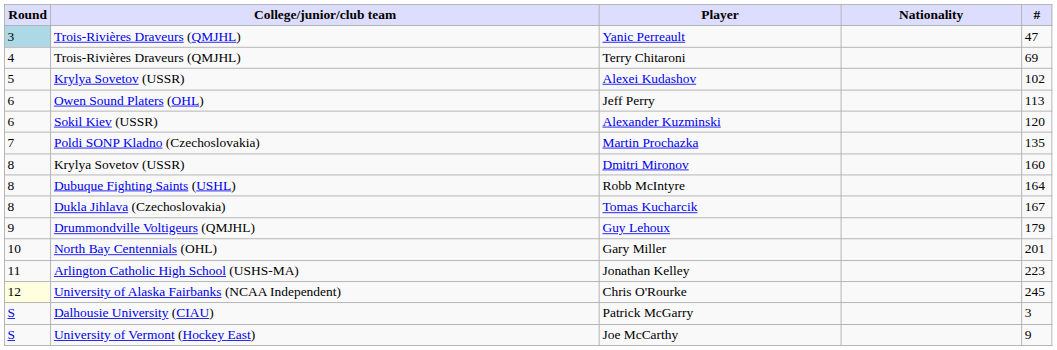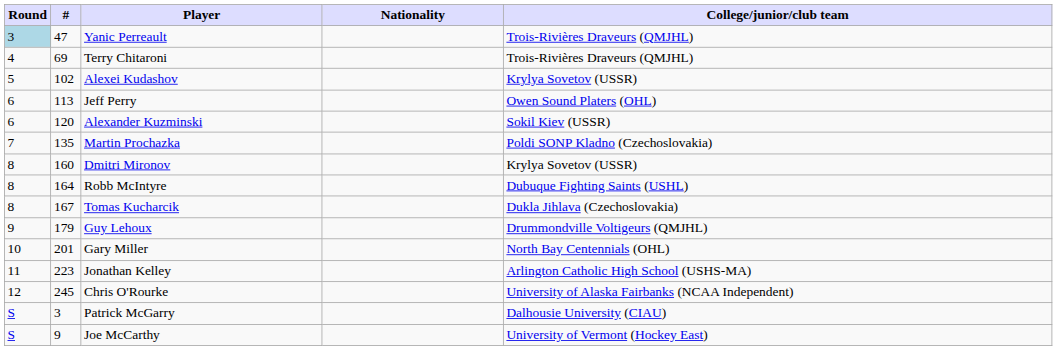 <table class="wikitable">
 <tr>
 <th style="background:#ddf; width:2.75%;">Round</th>
-<th style="background:#ddf; width:50.0%;">College/junior/club team</th>
+<th style="background:#ddf; width:2.75%;">#</th>
 <th style="background:#ddf; width:22.0%;">Player</th>
 <th style="background:#ddf; width:16.5%;">Nationality</th>
-<th style="background:#ddf; width:2.75%;">#</th>
+<th style="background:#ddf; width:50.0%;">College/junior/club team</th>
 </tr>
 <tr>
 <td style="background: lightblue;">3</td>
-<td><a href='#'>Trois-Rivières Draveurs</a> (<a href='#'>QMJHL</a>)</td>
+<td>47</td>
 <td><a href='#'>Yanic Perreault</a></td>
 <td></td>
-<td>47</td>
+<td><a href='#'>Trois-Rivières Draveurs</a> (<a href='#'>QMJHL</a>)</td>
 </tr>
 <tr>
 <td>4</td>
-<td>Trois-Rivières Draveurs (QMJHL)</td>
+<td>69</td>
 <td>Terry Chitaroni</td>
 <td></td>
-<td>69</td>
+<td>Trois-Rivières Draveurs (QMJHL)</td>
 </tr>
 <tr>
 <td>5</td>
-<td><a href='#'>Krylya Sovetov</a> (USSR)</td>
+<td>102</td>
 <td><a href='#'>Alexei Kudashov</a></td>
 <td></td>
-<td>102</td>
+<td><a href='#'>Krylya Sovetov</a> (USSR)</td>
 </tr>
 <tr>
 <td>6</td>
-<td><a href='#'>Owen Sound Platers</a> (<a href='#'>OHL</a>)</td>
+<td>113</td>
 <td>Jeff Perry</td>
 <td></td>
-<td>113</td>
+<td><a href='#'>Owen Sound Platers</a> (<a href='#'>OHL</a>)</td>
 </tr>
 <tr>
 <td>6</td>
-<td><a href='#'>Sokil Kiev</a> (USSR)</td>
+<td>120</td>
 <td><a href='#'>Alexander Kuzminski</a></td>
 <td></td>
-<td>120</td>
+<td><a href='#'>Sokil Kiev</a> (USSR)</td>
 </tr>
 <tr>
 <td>7</td>
-<td><a href='#'>Poldi SONP Kladno</a> (Czechoslovakia)</td>
+<td>135</td>
 <td><a href='#'>Martin Prochazka</a></td>
 <td></td>
-<td>135</td>
+<td><a href='#'>Poldi SONP Kladno</a> (Czechoslovakia)</td>
 </tr>
 <tr>
 <td>8</td>
-<td>Krylya Sovetov (USSR)</td>
+<td>160</td>
 <td><a href='#'>Dmitri Mironov</a></td>
 <td></td>
-<td>160</td>
+<td>Krylya Sovetov (USSR)</td>
 </tr>
 <tr>
 <td>8</td>
-<td><a href='#'>Dubuque Fighting Saints</a> (<a href='#'>USHL</a>)</td>
+<td>164</td>
 <td>Robb McIntyre</td>
 <td></td>
-<td>164</td>
+<td><a href='#'>Dubuque Fighting Saints</a> (<a href='#'>USHL</a>)</td>
 </tr>
 <tr>
 <td>8</td>
-<td><a href='#'>Dukla Jihlava</a> (Czechoslovakia)</td>
+<td>167</td>
 <td><a href='#'>Tomas Kucharcik</a></td>
 <td></td>
-<td>167</td>
+<td><a href='#'>Dukla Jihlava</a> (Czechoslovakia)</td>
 </tr>
 <tr>
 <td>9</td>
-<td><a href='#'>Drummondville Voltigeurs</a> (QMJHL)</td>
+<td>179</td>
 <td><a href='#'>Guy Lehoux</a></td>
 <td></td>
-<td>179</td>
+<td><a href='#'>Drummondville Voltigeurs</a> (QMJHL)</td>
 </tr>
 <tr>
 <td>10</td>
-<td><a href='#'>North Bay Centennials</a> (OHL)</td>
+<td>201</td>
 <td>Gary Miller</td>
 <td></td>
-<td>201</td>
+<td><a href='#'>North Bay Centennials</a> (OHL)</td>
 </tr>
 <tr>
 <td>11</td>
-<td><a href='#'>Arlington Catholic High School</a> (USHS-MA)</td>
+<td>223</td>
 <td>Jonathan Kelley</td>
 <td></td>
-<td>223</td>
+<td><a href='#'>Arlington Catholic High School</a> (USHS-MA)</td>
 </tr>
 <tr>
-<td style="background: lightyellow;">12</td>
-<td><a href='#'>University of Alaska Fairbanks</a> (NCAA Independent)</td>
+<td>12</td>
+<td>245</td>
 <td>Chris O'Rourke</td>
 <td></td>
-<td>245</td>
+<td><a href='#'>University of Alaska Fairbanks</a> (NCAA Independent)</td>
 </tr>
 <tr>
 <td><a href='#'>S</a></td>
-<td><a href='#'>Dalhousie University</a> (<a href='#'>CIAU</a>)</td>
+<td>3</td>
 <td>Patrick McGarry</td>
 <td></td>
-<td>3</td>
+<td><a href='#'>Dalhousie University</a> (<a href='#'>CIAU</a>)</td>
 </tr>
 <tr>
 <td><a href='#'>S</a></td>
-<td><a href='#'>University of Vermont</a> (<a href='#'>Hockey East</a>)</td>
+<td>9</td>
 <td>Joe McCarthy</td>
 <td></td>
-<td>9</td>
+<td><a href='#'>University of Vermont</a> (<a href='#'>Hockey East</a>)</td>
 </tr>
 </table>
